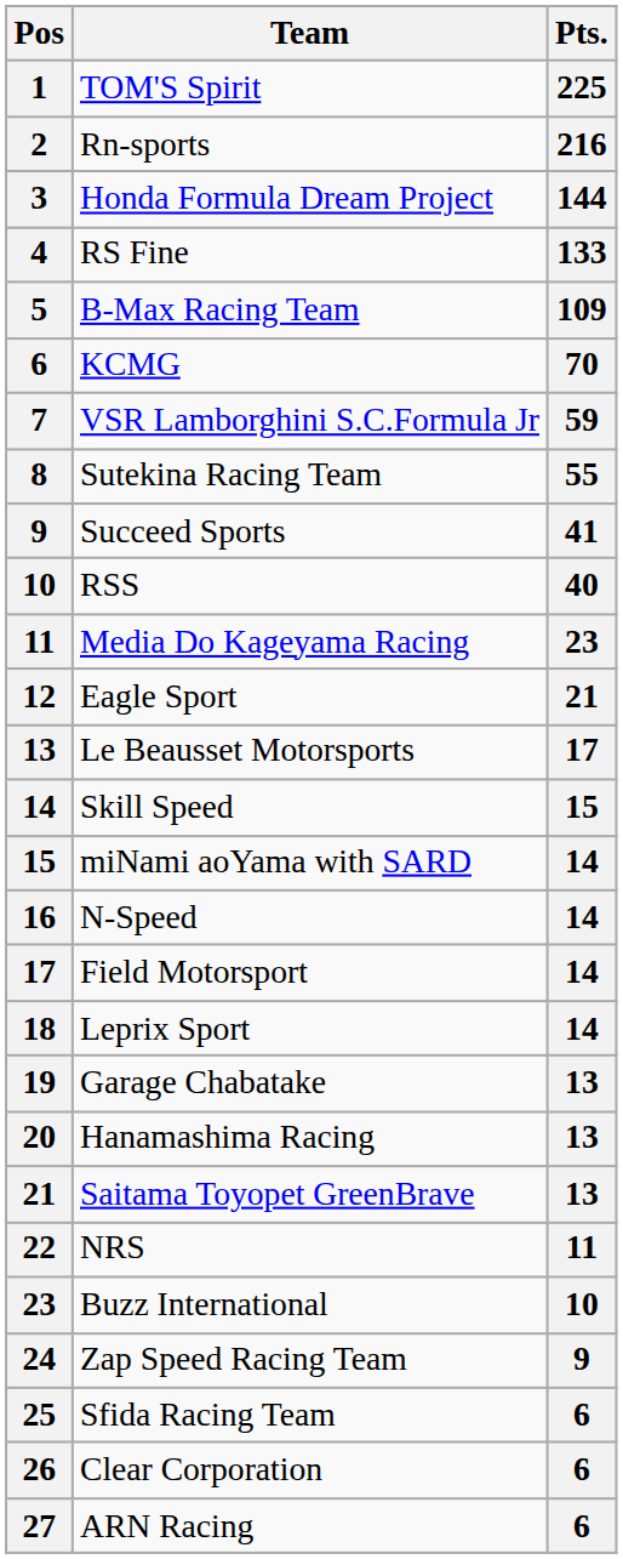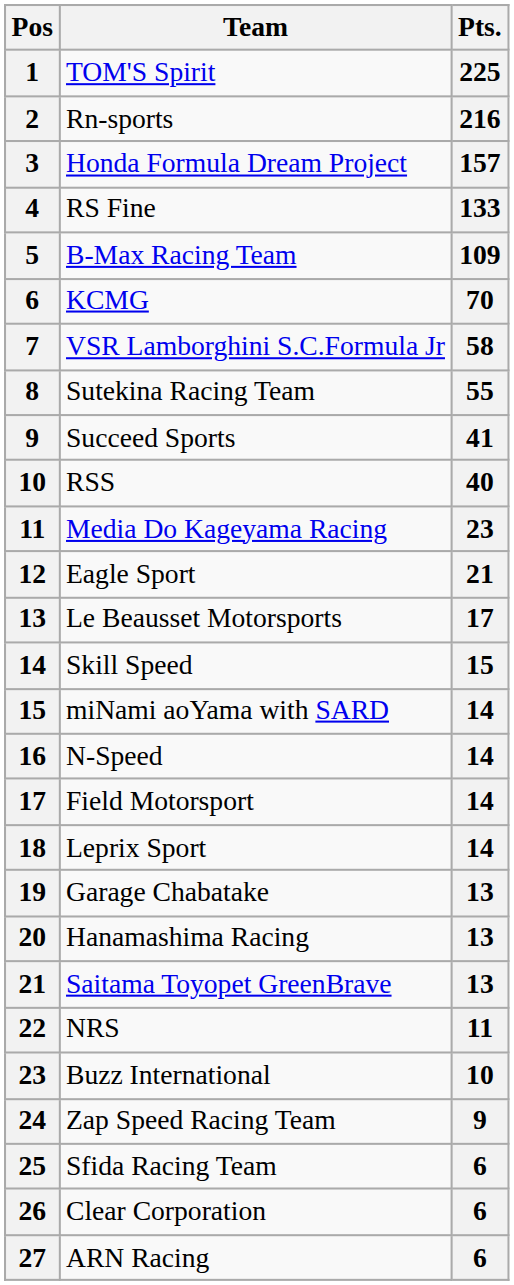 <table class="wikitable" style="font-size: 85%">
 <tr>
 <th>Pos</th>
 <th>Team</th>
 <th>Pts.</th>
 </tr>
 <tr>
 <th>1</th>
 <td> <a href='#'>TOM'S Spirit</a></td>
 <th>225</th>
 </tr>
 <tr>
 <th>2</th>
 <td> Rn-sports</td>
 <th>216</th>
 </tr>
 <tr>
 <th>3</th>
 <td> <a href='#'>Honda Formula Dream Project</a></td>
-<th>144</th>
+<th>157</th>
 </tr>
 <tr>
 <th>4</th>
 <td> RS Fine</td>
 <th>133</th>
 </tr>
 <tr>
 <th>5</th>
 <td> <a href='#'>B-Max Racing Team</a></td>
 <th>109</th>
 </tr>
 <tr>
 <th>6</th>
 <td> <a href='#'>KCMG</a></td>
 <th>70</th>
 </tr>
 <tr>
 <th>7</th>
 <td> <a href='#'>VSR Lamborghini S.C.Formula Jr</a></td>
-<th>59</th>
+<th>58</th>
 </tr>
 <tr>
 <th>8</th>
 <td> Sutekina Racing Team</td>
 <th>55</th>
 </tr>
 <tr>
 <th>9</th>
 <td> Succeed Sports</td>
 <th>41</th>
 </tr>
 <tr>
 <th>10</th>
 <td> RSS</td>
 <th>40</th>
 </tr>
 <tr>
 <th>11</th>
 <td> <a href='#'>Media Do Kageyama Racing</a></td>
 <th>23</th>
 </tr>
 <tr>
 <th>12</th>
 <td> Eagle Sport</td>
 <th>21</th>
 </tr>
 <tr>
 <th>13</th>
 <td> Le Beausset Motorsports</td>
 <th>17</th>
 </tr>
 <tr>
 <th>14</th>
 <td> Skill Speed</td>
 <th>15</th>
 </tr>
 <tr>
 <th>15</th>
 <td> miNami aoYama with <a href='#'>SARD</a></td>
 <th>14</th>
 </tr>
 <tr>
 <th>16</th>
 <td> N-Speed</td>
 <th>14</th>
 </tr>
 <tr>
 <th>17</th>
 <td> Field Motorsport</td>
 <th>14</th>
 </tr>
 <tr>
 <th>18</th>
 <td> Leprix Sport</td>
 <th>14</th>
 </tr>
 <tr>
 <th>19</th>
 <td> Garage Chabatake</td>
 <th>13</th>
 </tr>
 <tr>
 <th>20</th>
 <td> Hanamashima Racing</td>
 <th>13</th>
 </tr>
 <tr>
 <th>21</th>
 <td> <a href='#'>Saitama Toyopet GreenBrave</a></td>
 <th>13</th>
 </tr>
 <tr>
 <th>22</th>
 <td> NRS</td>
 <th>11</th>
 </tr>
 <tr>
 <th>23</th>
 <td> Buzz International</td>
 <th>10</th>
 </tr>
 <tr>
 <th>24</th>
 <td> Zap Speed Racing Team</td>
 <th>9</th>
 </tr>
 <tr>
 <th>25</th>
 <td> Sfida Racing Team</td>
 <th>6</th>
 </tr>
 <tr>
 <th>26</th>
 <td> Clear Corporation</td>
 <th>6</th>
 </tr>
 <tr>
 <th>27</th>
 <td> ARN Racing</td>
 <th>6</th>
 </tr>
 </table>
